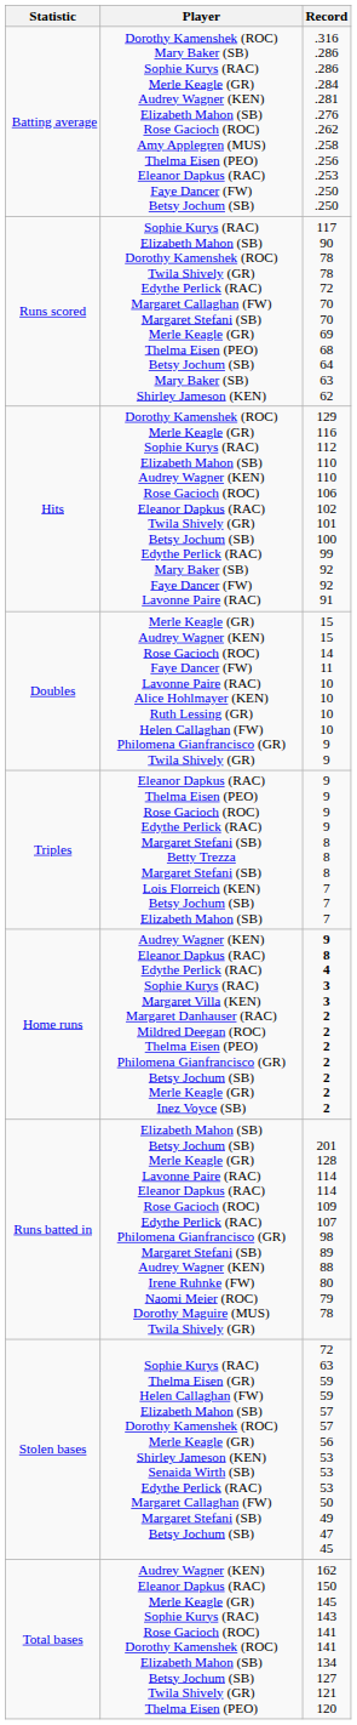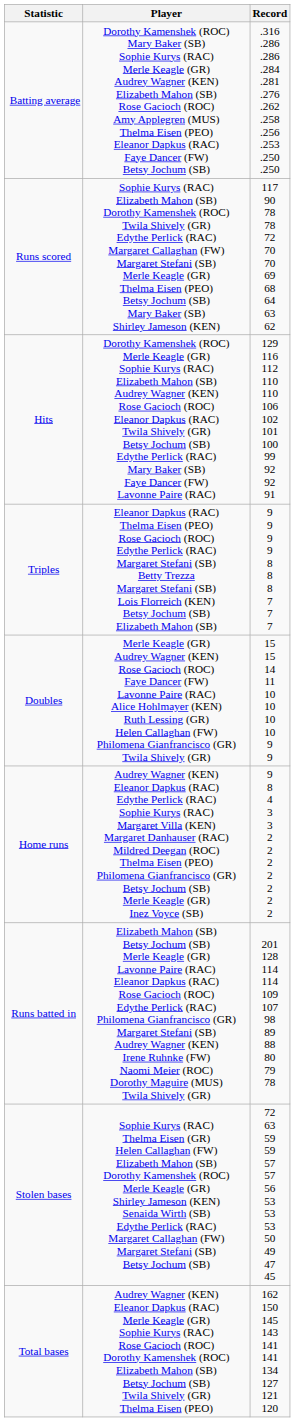 <table class="wikitable">
 <tr>
 <th>Statistic</th>
 <th>Player</th>
 <th>Record</th>
 </tr>
 <tr align=center>
 <td> <a href='#'>Batting average</a></td>
 <td>  <a href='#'>Dorothy Kamenshek</a> (ROC)   <br><a href='#'>Mary Baker</a> (SB)<br><a href='#'>Sophie Kurys</a> (RAC)<br><a href='#'>Merle Keagle</a> (GR)<br><a href='#'>Audrey Wagner</a> (KEN)<br><a href='#'>Elizabeth Mahon</a> (SB)<br><a href='#'>Rose Gacioch</a> (ROC)<br><a href='#'>Amy Applegren</a> (MUS)<br><a href='#'>Thelma Eisen</a> (PEO)<br><a href='#'>Eleanor Dapkus</a> (RAC)<br><a href='#'>Faye Dancer</a> (FW)<br><a href='#'>Betsy Jochum</a> (SB)</td>
 <td>.316 <br> .286 <br> .286 <br> .284 <br> .281 <br> .276 <br> .262 <br> .258 <br> .256 <br> .253 <br> .250 <br> .250</td>
 </tr>
 <tr align=center>
 <td><a href='#'>Runs scored</a></td>
 <td><a href='#'>Sophie Kurys</a> (RAC)<br><a href='#'>Elizabeth Mahon</a> (SB)<br><a href='#'>Dorothy Kamenshek</a> (ROC)<br><a href='#'>Twila Shively</a> (GR)<br><a href='#'>Edythe Perlick</a> (RAC)<br><a href='#'>Margaret Callaghan</a> (FW)<br><a href='#'>Margaret Stefani</a> (SB)<br><a href='#'>Merle Keagle</a> (GR)<br><a href='#'>Thelma Eisen</a> (PEO)<br><a href='#'>Betsy Jochum</a> (SB)<br><a href='#'>Mary Baker</a> (SB)<br><a href='#'>Shirley Jameson</a> (KEN)</td>
 <td>117 <br> 90 <br> 78 <br> 78 <br> 72 <br> 70 <br> 70 <br> 69 <br> 68 <br> 64 <br> 63 <br> 62</td>
 </tr>
 <tr align=center>
 <td><a href='#'>Hits</a></td>
 <td><a href='#'>Dorothy Kamenshek</a> (ROC)<br><a href='#'>Merle Keagle</a> (GR)<br><a href='#'>Sophie Kurys</a> (RAC)<br><a href='#'>Elizabeth Mahon</a> (SB)<br><a href='#'>Audrey Wagner</a> (KEN)<br><a href='#'>Rose Gacioch</a> (ROC)<br><a href='#'>Eleanor Dapkus</a> (RAC)<br><a href='#'>Twila Shively</a> (GR)<br><a href='#'>Betsy Jochum</a> (SB)<br><a href='#'>Edythe Perlick</a> (RAC)<br><a href='#'>Mary Baker</a> (SB)<br><a href='#'>Faye Dancer</a> (FW)<br><a href='#'>Lavonne Paire</a> (RAC)</td>
 <td>129 <br> 116  <br> 112 <br> 110 <br> 110 <br> 106 <br> 102 <br> 101 <br> 100 <br> 99 <br> 92 <br> 92 <br> 91</td>
 </tr>
 <tr align=center>
+<td><a href='#'>Triples</a></td>
+<td><a href='#'>Eleanor Dapkus</a> (RAC)<br><a href='#'>Thelma Eisen</a> (PEO)<br><a href='#'>Rose Gacioch</a> (ROC)<br><a href='#'>Edythe Perlick</a> (RAC)<br><a href='#'>Margaret Stefani</a> (SB)<br><a href='#'>Betty Trezza</a><br><a href='#'>Margaret Stefani</a> (SB)<br><a href='#'>Lois Florreich</a> (KEN)<br><a href='#'>Betsy Jochum</a> (SB)<br><a href='#'>Elizabeth Mahon</a> (SB)</td>
+<td>9 <br> 9 <br> 9 <br> 9 <br> 8 <br> 8 <br> 8 <br> 7 <br> 7 <br> 7</td>
+</tr>
+<tr align=center>
 <td><a href='#'>Doubles</a></td>
 <td><a href='#'>Merle Keagle</a> (GR)<br><a href='#'>Audrey Wagner</a> (KEN)<br><a href='#'>Rose Gacioch</a> (ROC)<br><a href='#'>Faye Dancer</a> (FW)<br><a href='#'>Lavonne Paire</a> (RAC)<br><a href='#'>Alice Hohlmayer</a> (KEN)<br><a href='#'>Ruth Lessing</a> (GR)<br><a href='#'>Helen Callaghan</a> (FW)<br><a href='#'>Philomena Gianfrancisco</a> (GR)<br><a href='#'>Twila Shively</a> (GR)</td>
 <td>15 <br> 15 <br> 14 <br> 11 <br> 10 <br> 10 <br> 10 <br> 10 <br> 9 <br> 9</td>
 </tr>
 <tr align=center>
-<td><a href='#'>Triples</a></td>
-<td><a href='#'>Eleanor Dapkus</a> (RAC)<br><a href='#'>Thelma Eisen</a> (PEO)<br><a href='#'>Rose Gacioch</a> (ROC)<br><a href='#'>Edythe Perlick</a> (RAC)<br><a href='#'>Margaret Stefani</a> (SB)<br><a href='#'>Betty Trezza</a><br><a href='#'>Margaret Stefani</a> (SB)<br><a href='#'>Lois Florreich</a> (KEN)<br><a href='#'>Betsy Jochum</a> (SB)<br><a href='#'>Elizabeth Mahon</a> (SB)</td>
-<td>9 <br> 9 <br> 9 <br> 9 <br> 8 <br> 8 <br> 8 <br> 7 <br> 7 <br> 7</td>
-</tr>
-<tr align=center>
 <td><a href='#'>Home runs</a></td>
 <td><a href='#'>Audrey Wagner</a> (KEN)<br><a href='#'>Eleanor Dapkus</a> (RAC)<br><a href='#'>Edythe Perlick</a> (RAC)<br><a href='#'>Sophie Kurys</a> (RAC)<br><a href='#'>Margaret Villa</a> (KEN)<br><a href='#'>Margaret Danhauser</a> (RAC)<br><a href='#'>Mildred Deegan</a> (ROC)<br><a href='#'>Thelma Eisen</a> (PEO)<br>     <a href='#'>Philomena Gianfrancisco</a> (GR)     <br><a href='#'>Betsy Jochum</a> (SB)<br><a href='#'>Merle Keagle</a> (GR)<br><a href='#'>Inez Voyce</a> (SB)</td>
-<td><strong>9 <br> 8 <br> 4 <br> 3 <br> 3 <br> 2 <br> 2 <br> 2 <br> 2 <br> 2 <br> 2 <br> 2</strong></td>
+<td>9 <br> 8 <br> 4 <br> 3 <br> 3 <br> 2 <br> 2 <br> 2 <br> 2 <br> 2 <br> 2 <br> 2</td>
 </tr>
 <tr align=center>
 <td><a href='#'>Runs batted in</a></td>
 <td><a href='#'>Elizabeth Mahon</a> (SB)<br><a href='#'>Betsy Jochum</a> (SB)<br><a href='#'>Merle Keagle</a> (GR)<br><a href='#'>Lavonne Paire</a> (RAC)<br><a href='#'>Eleanor Dapkus</a> (RAC)<br><a href='#'>Rose Gacioch</a> (ROC)<br><a href='#'>Edythe Perlick</a> (RAC)<br><a href='#'>Philomena Gianfrancisco</a> (GR)<br><a href='#'>Margaret Stefani</a> (SB)<br><a href='#'>Audrey Wagner</a> (KEN)<br><a href='#'>Irene Ruhnke</a> (FW)<br><a href='#'>Naomi Meier</a> (ROC) <br><a href='#'>Dorothy Maguire</a> (MUS)<br><a href='#'>Twila Shively</a> (GR)</td>
 <td>201<br>128<br>114<br>114<br>109<br>107<br>98<br>89<br>88<br>80<br>79<br>78</td>
 </tr>
 <tr align=center>
 <td><a href='#'>Stolen bases</a></td>
 <td><a href='#'>Sophie Kurys</a> (RAC)<br><a href='#'>Thelma Eisen</a> (GR)<br><a href='#'>Helen Callaghan</a> (FW)<br><a href='#'>Elizabeth Mahon</a> (SB)<br><a href='#'>Dorothy Kamenshek</a> (ROC)<br><a href='#'>Merle Keagle</a> (GR)<br><a href='#'>Shirley Jameson</a> (KEN)<br><a href='#'>Senaida Wirth</a> (SB)<br><a href='#'>Edythe Perlick</a> (RAC)<br><a href='#'>Margaret Callaghan</a> (FW)<br><a href='#'>Margaret Stefani</a> (SB)<br><a href='#'>Betsy Jochum</a> (SB)</td>
 <td>72 <br> 63 <br> 59 <br> 59 <br> 57 <br> 57 <br> 56 <br> 53 <br> 53 <br> 53 <br> 50 <br> 49 <br> 47 <br> 45</td>
 </tr>
 <tr align=center>
 <td><a href='#'>Total bases</a></td>
 <td><a href='#'>Audrey Wagner</a> (KEN)<br><a href='#'>Eleanor Dapkus</a> (RAC)<br><a href='#'>Merle Keagle</a> (GR)<br><a href='#'>Sophie Kurys</a> (RAC)<br><a href='#'>Rose Gacioch</a> (ROC)<br><a href='#'>Dorothy Kamenshek</a> (ROC)<br><a href='#'>Elizabeth Mahon</a> (SB)<br><a href='#'>Betsy Jochum</a> (SB)<br><a href='#'>Twila Shively</a> (GR)<br><a href='#'>Thelma Eisen</a> (PEO)</td>
 <td>162<br>150<br>145<br>143<br>141<br>141<br>134<br>127<br>121<br>120</td>
 </tr>
 </table>
